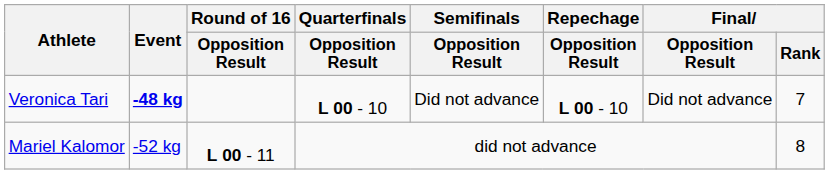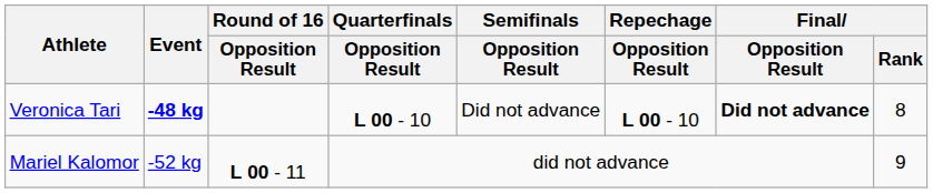 <table class="wikitable" style="font-size:90%;">
 <tr>
 <th rowspan=2>Athlete</th>
 <th rowspan=2>Event</th>
 <th>Round of 16</th>
 <th>Quarterfinals</th>
 <th>Semifinals</th>
 <th>Repechage</th>
 <th colspan=2>Final/</th>
 </tr>
 <tr style="font-size:95%">
 <th>Opposition<br>Result</th>
 <th>Opposition<br>Result</th>
 <th>Opposition<br>Result</th>
 <th>Opposition<br>Result</th>
 <th>Opposition<br>Result</th>
 <th>Rank</th>
 </tr>
 <tr align=center>
 <td align=left><a href='#'>Veronica Tari</a></td>
 <td align=left><strong><a href='#'>-48 kg</a></strong></td>
 <td></td>
 <td><br><strong>L</strong> <strong>00</strong> - 10</td>
 <td>Did not advance</td>
 <td><br><strong>L</strong> <strong>00</strong> - 10</td>
-<td>Did not advance</td>
-<td>7</td>
+<td><strong>Did not advance</strong></td>
+<td>8</td>
 </tr>
 <tr align=center>
 <td align=left><a href='#'>Mariel Kalomor</a></td>
 <td align=left><a href='#'>-52 kg</a></td>
 <td><br><strong>L</strong> <strong>00</strong> - 11</td>
 <td colspan=4>did not advance</td>
-<td>8</td>
+<td>9</td>
 </tr>
 </table>
